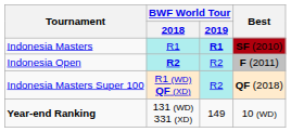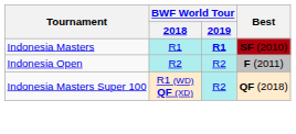 <table class="wikitable" style="font-size: 90%; text-align:center">
 <tr>
 <th rowspan="2">Tournament</th>
 <th colspan="2"><strong><a href='#'>BWF World Tour</a></strong></th>
 <th rowspan="2">Best</th>
 </tr>
 <tr>
 <th><a href='#'>2018</a></th>
 <th><a href='#'>2019</a></th>
 </tr>
 <tr>
 <td align=left><a href='#'>Indonesia Masters</a></td>
 <td bgcolor=AFEEEE><a href='#'>R1</a></td>
 <td bgcolor=AFEEEE><strong><a href='#'>R1</a></strong></td>
 <td bgcolor=Bronze><strong>SF</strong> (2010)</td>
 </tr>
 <tr>
 <td align=left><a href='#'>Indonesia Open</a></td>
-<td bgcolor=AFEEEE><strong><a href='#'>R2</a></strong></td>
+<td bgcolor=AFEEEE><a href='#'>R2</a></td>
 <td bgcolor=AFEEEE><a href='#'>R2</a></td>
 <td bgcolor=Silver><strong>F</strong> (2011)</td>
 </tr>
 <tr>
 <td align=left><a href='#'>Indonesia Masters Super 100</a></td>
 <td bgcolor=FFEBCD><a href='#'>R1 <small>(WD)</small></a><br> <a href='#'><strong>QF</strong> <small>(XD)</small></a></td>
 <td bgcolor=AFEEEE><a href='#'>R2</a></td>
 <td bgcolor=FFEBCD><strong>QF</strong> (2018)</td>
 </tr>
-<tr>
-<td align=left><strong>Year-end Ranking</strong></td>
-<td align=center>131 <small>(WD) </small> <br> 331 <small>(XD)</small></td>
-<td align=center>149</td>
-<td align=center>10 <small>(WD) </small></td>
-</tr>
 </table>
